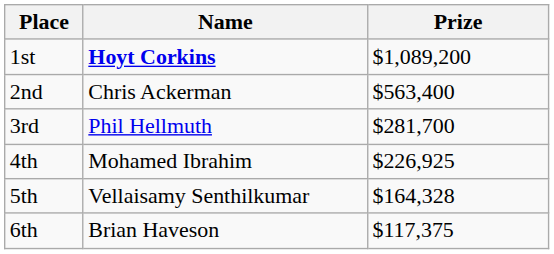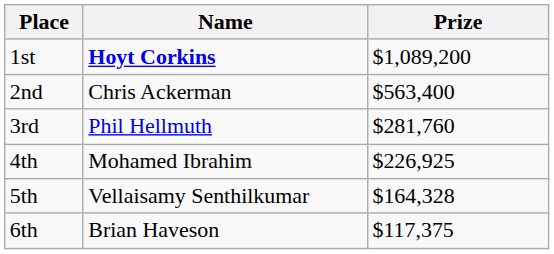 <table class="wikitable">
 <tr>
 <th width="50">Place</th>
 <th width="200">Name</th>
 <th width="125">Prize</th>
 </tr>
 <tr>
 <td>1st</td>
 <td><strong><a href='#'>Hoyt Corkins</a></strong></td>
 <td>$1,089,200</td>
 </tr>
 <tr>
 <td>2nd</td>
 <td>Chris Ackerman</td>
 <td>$563,400</td>
 </tr>
 <tr>
 <td>3rd</td>
 <td><a href='#'>Phil Hellmuth</a></td>
-<td>$281,700</td>
+<td>$281,760</td>
 </tr>
 <tr>
 <td>4th</td>
 <td>Mohamed Ibrahim</td>
 <td>$226,925</td>
 </tr>
 <tr>
 <td>5th</td>
 <td>Vellaisamy Senthilkumar</td>
 <td>$164,328</td>
 </tr>
 <tr>
 <td>6th</td>
 <td>Brian Haveson</td>
 <td>$117,375</td>
 </tr>
 </table>
